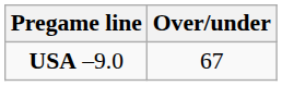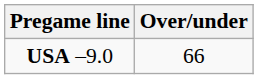 <table class="wikitable">
 <tr align="center">
 <th style=>Pregame line</th>
 <th style=>Over/under</th>
 </tr>
 <tr align="center">
 <td><strong>USA</strong> –9.0</td>
-<td>67</td>
+<td>66</td>
 </tr>
 </table>
